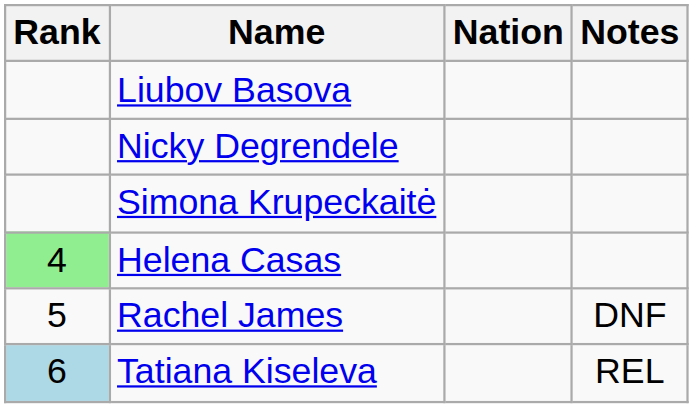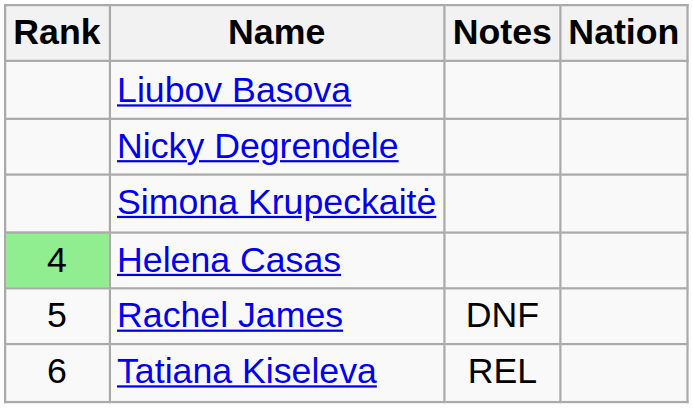 <table class="wikitable sortable" style="text-align:center">
 <tr>
 <th>Rank</th>
 <th>Name</th>
+<th>Notes</th>
 <th>Nation</th>
-<th>Notes</th>
 </tr>
 <tr>
 <td></td>
 <td align=left><a href='#'>Liubov Basova</a></td>
+<td></td>
 <td align=left></td>
-<td></td>
 </tr>
 <tr>
 <td></td>
 <td align=left><a href='#'>Nicky Degrendele</a></td>
+<td></td>
 <td align=left></td>
-<td></td>
 </tr>
 <tr>
 <td></td>
 <td align=left><a href='#'>Simona Krupeckaitė</a></td>
+<td></td>
 <td align=left></td>
-<td></td>
 </tr>
 <tr>
 <td style="background: lightgreen;">4</td>
 <td align=left><a href='#'>Helena Casas</a></td>
+<td></td>
 <td align=left></td>
-<td></td>
 </tr>
 <tr>
 <td>5</td>
 <td align=left><a href='#'>Rachel James</a></td>
+<td>DNF</td>
 <td align=left></td>
-<td>DNF</td>
 </tr>
 <tr>
-<td style="background: lightblue;">6</td>
+<td>6</td>
 <td align=left><a href='#'>Tatiana Kiseleva</a></td>
+<td>REL</td>
 <td align=left></td>
-<td>REL</td>
 </tr>
 </table>
